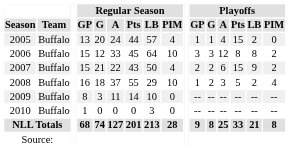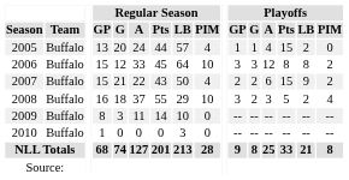 <table style="text-align:center">
 <tr bgcolor="#e0e0e0">
 <th colspan="2" bgcolor="#ffffff"> </th>
 <th rowspan="99" bgcolor="#ffffff"> </th>
 <th colspan="6">Regular Season</th>
 <th rowspan="99" bgcolor="#ffffff"> </th>
 <th colspan="6">Playoffs</th>
 </tr>
 <tr bgcolor="#e0e0e0">
 <th>Season</th>
 <th>Team</th>
 <th>GP</th>
 <th>G</th>
 <th>A</th>
 <th>Pts</th>
 <th>LB</th>
 <th>PIM</th>
 <th>GP</th>
 <th>G</th>
 <th>A</th>
 <th>Pts</th>
 <th>LB</th>
 <th>PIM</th>
 </tr>
 <tr bgcolor="#f0f0f0">
 <td>2005</td>
 <td>Buffalo</td>
 <td>13</td>
 <td>20</td>
 <td>24</td>
 <td>44</td>
 <td>57</td>
 <td>4</td>
 <td>1</td>
 <td>1</td>
 <td>4</td>
 <td>15</td>
 <td>2</td>
 <td>0</td>
 </tr>
 <tr>
 <td>2006</td>
 <td>Buffalo</td>
 <td>15</td>
 <td>12</td>
 <td>33</td>
 <td>45</td>
 <td>64</td>
 <td>10</td>
 <td>3</td>
 <td>3</td>
 <td>12</td>
 <td>8</td>
 <td>8</td>
 <td>2</td>
 </tr>
 <tr bgcolor="#f0f0f0">
 <td>2007</td>
 <td>Buffalo</td>
 <td>15</td>
 <td>21</td>
 <td>22</td>
 <td>43</td>
 <td>50</td>
 <td>4</td>
 <td>2</td>
 <td>2</td>
 <td>6</td>
 <td>15</td>
 <td>9</td>
 <td>2</td>
 </tr>
 <tr>
 <td>2008</td>
 <td>Buffalo</td>
 <td>16</td>
 <td>18</td>
 <td>37</td>
 <td>55</td>
 <td>29</td>
 <td>10</td>
-<td>1</td>
+<td>3</td>
 <td>2</td>
 <td>3</td>
 <td>5</td>
 <td>2</td>
 <td>4</td>
 </tr>
 <tr bgcolor="#f0f0f0">
 <td>2009</td>
 <td>Buffalo</td>
 <td>8</td>
 <td>3</td>
 <td>11</td>
 <td>14</td>
 <td>10</td>
 <td>0</td>
 <td>--</td>
 <td>--</td>
 <td>--</td>
 <td>--</td>
 <td>--</td>
 <td>--</td>
 </tr>
 <tr>
 <td>2010</td>
 <td>Buffalo</td>
 <td>1</td>
 <td>0</td>
 <td>0</td>
 <td>0</td>
 <td>3</td>
 <td>0</td>
 <td>--</td>
 <td>--</td>
 <td>--</td>
 <td>--</td>
 <td>--</td>
 <td>--</td>
 </tr>
 <tr bgcolor="#e0e0e0">
 <th colspan=2>NLL Totals</th>
 <th>68</th>
 <th>74</th>
 <th>127</th>
 <th>201</th>
 <th>213</th>
 <th>28</th>
 <th>9</th>
 <th>8</th>
 <th>25</th>
 <th>33</th>
 <th>21</th>
 <th>8</th>
 </tr>
 <tr>
 <td colspan=2>Source:</td>
 </tr>
 </table>
